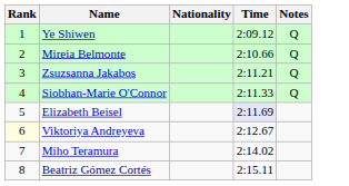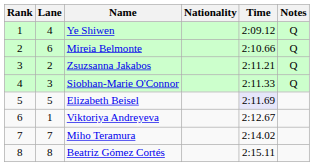 <table class="wikitable sortable" style="text-align:center">
 <tr>
 <th>Rank</th>
+<th>Lane</th>
 <th>Name</th>
 <th>Nationality</th>
 <th>Time</th>
 <th>Notes</th>
 </tr>
 <tr bgcolor=ccffcc>
 <td>1</td>
+<td>4</td>
 <td align=left><a href='#'>Ye Shiwen</a></td>
 <td align=left></td>
 <td>2:09.12</td>
 <td>Q</td>
 </tr>
 <tr bgcolor=ccffcc>
 <td>2</td>
+<td>6</td>
 <td align=left><a href='#'>Mireia Belmonte</a></td>
 <td align=left></td>
 <td>2:10.66</td>
 <td>Q</td>
 </tr>
 <tr bgcolor=ccffcc>
 <td>3</td>
+<td>2</td>
 <td align=left><a href='#'>Zsuzsanna Jakabos</a></td>
 <td align=left></td>
 <td>2:11.21</td>
 <td>Q</td>
 </tr>
 <tr bgcolor=ccffcc>
 <td>4</td>
+<td>3</td>
 <td align=left><a href='#'>Siobhan-Marie O'Connor</a></td>
 <td align=left></td>
 <td>2:11.33</td>
 <td>Q</td>
 </tr>
 <tr>
 <td>5</td>
+<td>5</td>
 <td align=left><a href='#'>Elizabeth Beisel</a></td>
 <td align=left></td>
 <td style="background: lavender;">2:11.69</td>
 <td></td>
 </tr>
 <tr>
-<td style="background: lightyellow;">6</td>
+<td>6</td>
+<td>1</td>
 <td align=left><a href='#'>Viktoriya Andreyeva</a></td>
 <td align=left></td>
 <td>2:12.67</td>
 <td></td>
 </tr>
 <tr>
+<td>7</td>
 <td>7</td>
 <td align=left><a href='#'>Miho Teramura</a></td>
 <td align=left></td>
 <td>2:14.02</td>
 <td></td>
 </tr>
 <tr>
 <td>8</td>
+<td>8</td>
 <td align=left><a href='#'>Beatriz Gómez Cortés</a></td>
 <td align=left></td>
 <td>2:15.11</td>
 <td></td>
 </tr>
 </table>
